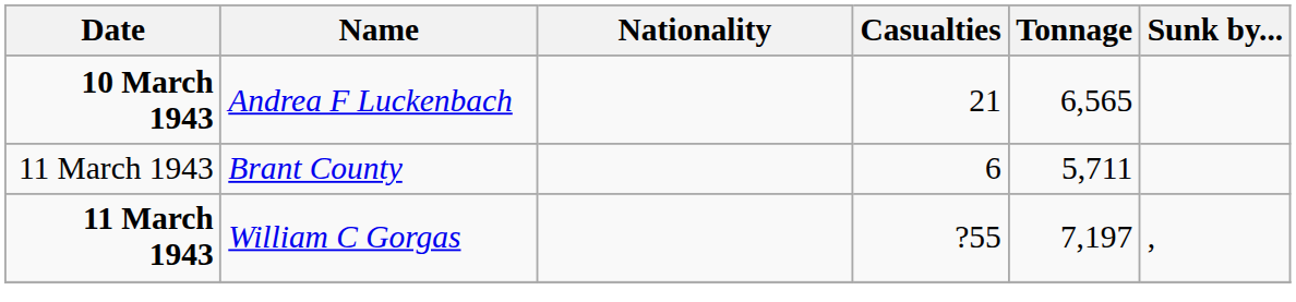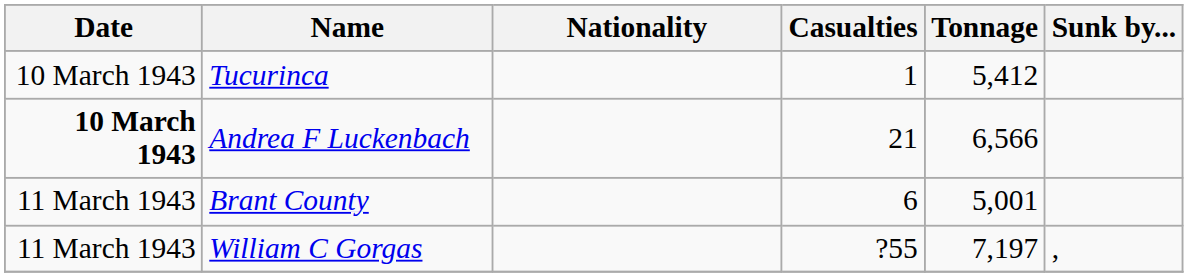 <table class="wikitable sortable">
 <tr>
 <th width="100px">Date</th>
 <th width="150px">Name</th>
 <th width="150px">Nationality</th>
 <th width="25px">Casualties</th>
 <th>Tonnage</th>
 <th>Sunk by...</th>
 </tr>
 <tr>
+<td align="right">10 March 1943</td>
+<td align="left"><a href='#'><em>Tucurinca</em></a></td>
+<td align="left"></td>
+<td align="right">1</td>
+<td align="right">5,412</td>
+<td align="left"></td>
+</tr>
+<tr>
 <td align="right"><strong>10 March 1943</strong></td>
 <td align="left"><a href='#'><em>Andrea F Luckenbach</em></a></td>
 <td align="left"></td>
 <td align="right">21</td>
-<td align="right">6,565</td>
+<td align="right">6,566</td>
 <td align="left"></td>
 </tr>
 <tr>
 <td align="right">11 March 1943</td>
 <td align="left"><a href='#'><em>Brant County</em></a></td>
 <td align="left"></td>
 <td align="right">6</td>
-<td align="right">5,711</td>
+<td align="right">5,001</td>
 <td align="left"></td>
 </tr>
 <tr>
-<td align="right"><strong>11 March 1943</strong></td>
+<td align="right">11 March 1943</td>
 <td align="left"><a href='#'><em>William C Gorgas</em></a></td>
 <td align="left"></td>
 <td align="right">?55</td>
 <td align="right">7,197</td>
 <td align="left">, </td>
 </tr>
 <tr>
 </tr>
 </table>
